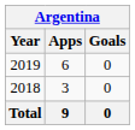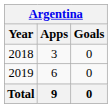 <table class="wikitable" style="text-align:center">
 <tr>
 <th colspan=3><a href='#'>Argentina</a></th>
 </tr>
 <tr>
 <th>Year</th>
 <th>Apps</th>
 <th>Goals</th>
 </tr>
 <tr>
-<td>2019</td>
-<td>6</td>
+<td>2018</td>
+<td>3</td>
 <td>0</td>
 </tr>
 <tr>
-<td>2018</td>
-<td>3</td>
+<td>2019</td>
+<td>6</td>
 <td>0</td>
 </tr>
 <tr>
 <th>Total</th>
 <th>9</th>
 <th>0</th>
 </tr>
 </table>
